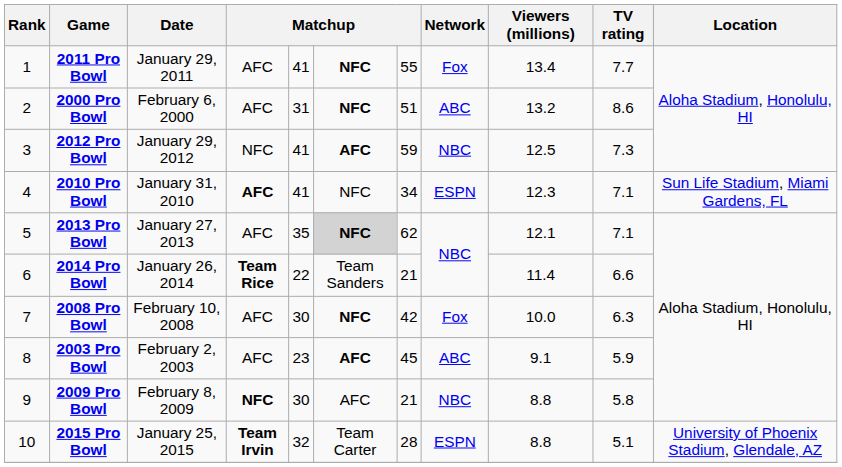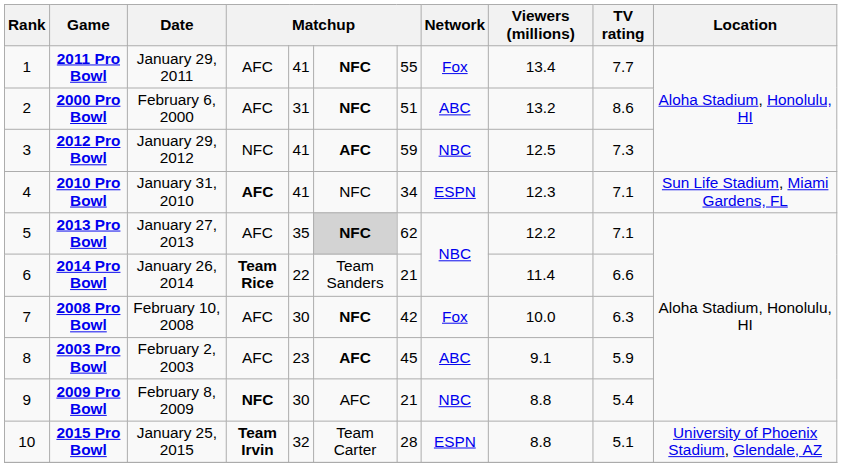 <table class="wikitable" style="text-align:center;">
 <tr>
 <th>Rank</th>
 <th>Game</th>
 <th>Date</th>
 <th colspan=4>Matchup</th>
 <th>Network</th>
 <th>Viewers (millions)</th>
 <th>TV rating</th>
 <th>Location</th>
 </tr>
 <tr>
 <td>1</td>
 <td><strong><a href='#'>2011 Pro Bowl</a></strong></td>
 <td>January 29, 2011</td>
 <td>AFC</td>
 <td>41</td>
 <td><strong>NFC</strong></td>
 <td>55</td>
 <td><a href='#'>Fox</a></td>
 <td>13.4</td>
 <td>7.7</td>
 <td rowspan="3"><a href='#'>Aloha Stadium</a>, <a href='#'>Honolulu, HI</a></td>
 </tr>
 <tr>
 <td>2</td>
 <td><strong><a href='#'>2000 Pro Bowl</a></strong></td>
 <td>February 6, 2000</td>
 <td>AFC</td>
 <td>31</td>
 <td><strong>NFC</strong></td>
 <td>51</td>
 <td><a href='#'>ABC</a></td>
 <td>13.2</td>
 <td>8.6</td>
 </tr>
 <tr>
 <td>3</td>
 <td><strong><a href='#'>2012 Pro Bowl</a></strong></td>
 <td>January 29, 2012</td>
 <td>NFC</td>
 <td>41</td>
 <td><strong>AFC</strong></td>
 <td>59</td>
 <td><a href='#'>NBC</a></td>
 <td>12.5</td>
 <td>7.3</td>
 </tr>
 <tr>
 <td>4</td>
 <td><strong><a href='#'>2010 Pro Bowl</a></strong></td>
 <td>January 31, 2010</td>
 <td><strong>AFC</strong></td>
 <td>41</td>
 <td>NFC</td>
 <td>34</td>
 <td><a href='#'>ESPN</a></td>
 <td>12.3</td>
 <td>7.1</td>
 <td><a href='#'>Sun Life Stadium</a>, <a href='#'>Miami Gardens, FL</a></td>
 </tr>
 <tr>
 <td>5</td>
 <td><strong><a href='#'>2013 Pro Bowl</a></strong></td>
 <td>January 27, 2013</td>
 <td>AFC</td>
 <td>35</td>
 <td style="background: lightgrey;"><strong>NFC</strong></td>
 <td>62</td>
 <td rowspan=2><a href='#'>NBC</a></td>
-<td>12.1</td>
+<td>12.2</td>
 <td>7.1</td>
 <td rowspan="5">Aloha Stadium, Honolulu, HI</td>
 </tr>
 <tr>
 <td>6</td>
 <td><strong><a href='#'>2014 Pro Bowl</a></strong></td>
 <td>January 26, 2014</td>
 <td><strong>Team Rice</strong></td>
 <td>22</td>
 <td>Team Sanders</td>
 <td>21</td>
 <td>11.4</td>
 <td>6.6</td>
 </tr>
 <tr>
 <td>7</td>
 <td><strong><a href='#'>2008 Pro Bowl</a></strong></td>
 <td>February 10, 2008</td>
 <td>AFC</td>
 <td>30</td>
 <td><strong>NFC</strong></td>
 <td>42</td>
 <td><a href='#'>Fox</a></td>
 <td>10.0</td>
 <td>6.3</td>
 </tr>
 <tr>
 <td>8</td>
 <td><strong><a href='#'>2003 Pro Bowl</a></strong></td>
 <td>February 2, 2003</td>
 <td>AFC</td>
 <td>23</td>
 <td><strong>AFC</strong></td>
 <td>45</td>
 <td><a href='#'>ABC</a></td>
 <td>9.1</td>
 <td>5.9</td>
 </tr>
 <tr>
 <td>9</td>
 <td><strong><a href='#'>2009 Pro Bowl</a></strong></td>
 <td>February 8, 2009</td>
 <td><strong>NFC</strong></td>
 <td>30</td>
 <td>AFC</td>
 <td>21</td>
 <td><a href='#'>NBC</a></td>
 <td>8.8</td>
-<td>5.8</td>
+<td>5.4</td>
 </tr>
 <tr>
 <td>10</td>
 <td><strong><a href='#'>2015 Pro Bowl</a></strong></td>
 <td>January 25, 2015</td>
 <td><strong>Team Irvin</strong></td>
 <td>32</td>
 <td>Team Carter</td>
 <td>28</td>
 <td><a href='#'>ESPN</a></td>
 <td>8.8</td>
 <td>5.1</td>
 <td><a href='#'>University of Phoenix Stadium</a>, <a href='#'>Glendale, AZ</a></td>
 </tr>
 <tr>
 </tr>
 </table>
